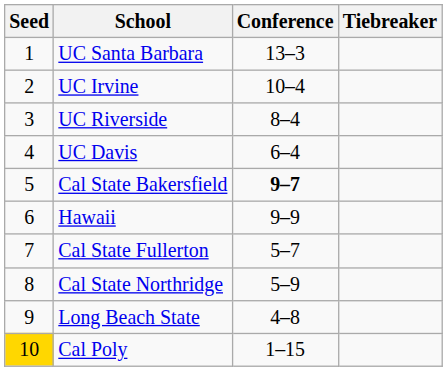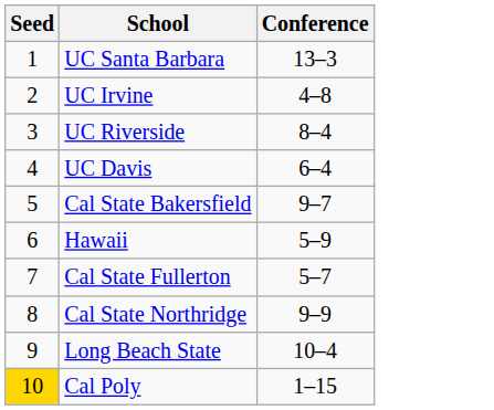 <table class="wikitable" style="white-space:nowrap; font-size:95%;text-align:center">
 <tr>
 <th>Seed</th>
 <th>School</th>
 <th>Conference</th>
-<th>Tiebreaker</th>
 </tr>
 <tr>
 <td>1</td>
 <td align=left><a href='#'>UC Santa Barbara</a></td>
 <td>13–3</td>
-<td></td>
 </tr>
 <tr>
 <td>2</td>
 <td align=left><a href='#'>UC Irvine</a></td>
-<td>10–4</td>
-<td></td>
+<td>4–8</td>
 </tr>
 <tr>
 <td>3</td>
 <td align=left><a href='#'>UC Riverside</a></td>
 <td>8–4</td>
-<td></td>
 </tr>
 <tr>
 <td>4</td>
 <td align=left><a href='#'>UC Davis</a></td>
 <td>6–4</td>
-<td></td>
 </tr>
 <tr>
 <td>5</td>
 <td align=left><a href='#'>Cal State Bakersfield</a></td>
-<td><strong>9–7</strong></td>
-<td></td>
+<td>9–7</td>
 </tr>
 <tr>
 <td>6</td>
 <td align=left><a href='#'>Hawaii</a></td>
-<td>9–9</td>
-<td></td>
+<td>5–9</td>
 </tr>
 <tr>
 <td>7</td>
 <td align=left><a href='#'>Cal State Fullerton</a></td>
 <td>5–7</td>
-<td></td>
 </tr>
 <tr>
 <td>8</td>
 <td align=left><a href='#'>Cal State Northridge</a></td>
-<td>5–9</td>
-<td></td>
+<td>9–9</td>
 </tr>
 <tr>
 <td>9</td>
 <td align=left><a href='#'>Long Beach State</a></td>
-<td>4–8</td>
-<td></td>
+<td>10–4</td>
 </tr>
 <tr>
 <td style="background: gold;">10</td>
 <td align=left><a href='#'>Cal Poly</a></td>
 <td>1–15</td>
-<td></td>
 </tr>
 </table>
